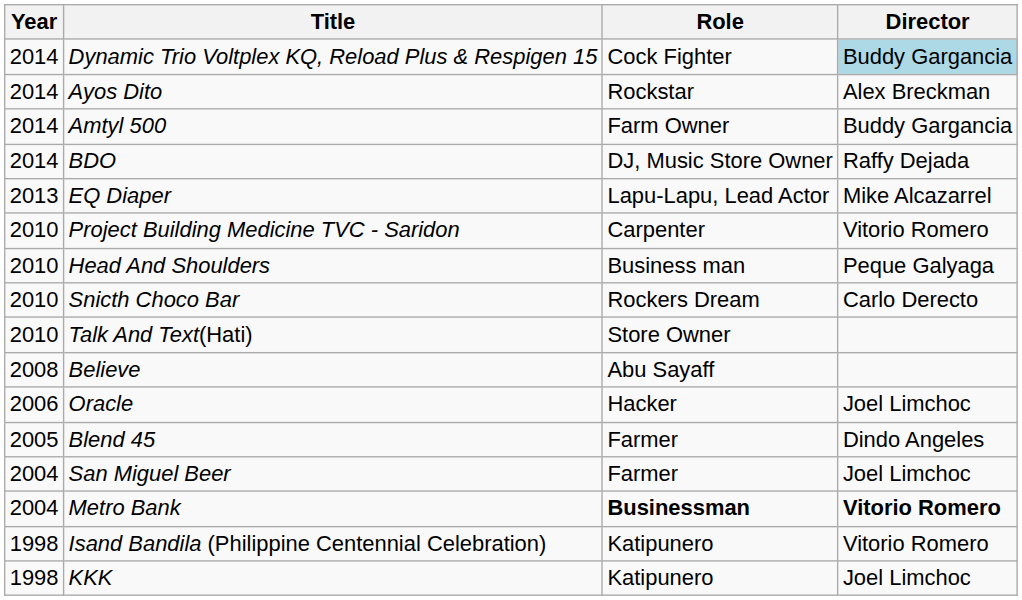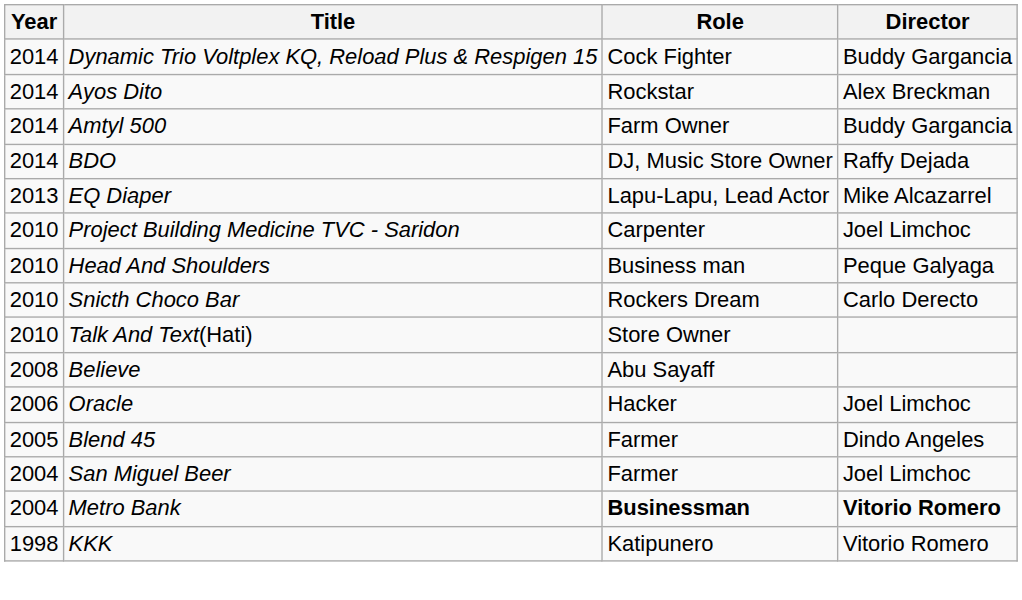 <table class="wikitable sortable">
 <tr>
 <th>Year</th>
 <th>Title</th>
 <th>Role</th>
 <th>Director</th>
 </tr>
 <tr>
 <td>2014</td>
 <td><em>Dynamic Trio Voltplex KQ, Reload Plus & Respigen 15</em></td>
 <td>Cock Fighter</td>
-<td style="background: lightblue;">Buddy Gargancia</td>
+<td>Buddy Gargancia</td>
 </tr>
 <tr>
 <td>2014</td>
 <td><em>Ayos Dito</em></td>
 <td>Rockstar</td>
 <td>Alex Breckman</td>
 </tr>
 <tr>
 <td>2014</td>
 <td><em>Amtyl 500</em></td>
 <td>Farm Owner</td>
 <td>Buddy Gargancia</td>
 </tr>
 <tr>
 <td>2014</td>
 <td><em>BDO</em></td>
 <td>DJ, Music Store Owner</td>
 <td>Raffy Dejada</td>
 </tr>
 <tr>
 <td>2013</td>
 <td><em>EQ Diaper</em></td>
 <td>Lapu-Lapu, Lead Actor</td>
 <td>Mike Alcazarrel</td>
 </tr>
 <tr>
 <td>2010</td>
 <td><em>Project Building Medicine TVC - Saridon</em></td>
 <td>Carpenter</td>
-<td>Vitorio Romero</td>
+<td>Joel Limchoc</td>
 </tr>
 <tr>
 <td>2010</td>
 <td><em>Head And Shoulders</em></td>
 <td>Business man</td>
 <td>Peque Galyaga</td>
 </tr>
 <tr>
 <td>2010</td>
 <td><em>Snicth Choco Bar</em></td>
 <td>Rockers Dream</td>
 <td>Carlo Derecto</td>
 </tr>
 <tr>
 <td>2010</td>
 <td><em>Talk And Text</em>(Hati)</td>
 <td>Store Owner</td>
 <td></td>
 </tr>
 <tr>
 <td>2008</td>
 <td><em>Believe</em></td>
 <td>Abu Sayaff</td>
 <td></td>
 </tr>
 <tr>
 <td>2006</td>
 <td><em>Oracle</em></td>
 <td>Hacker</td>
 <td>Joel Limchoc</td>
 </tr>
 <tr>
 <td>2005</td>
 <td><em>Blend 45</em></td>
 <td>Farmer</td>
 <td>Dindo Angeles</td>
 </tr>
 <tr>
 <td>2004</td>
 <td><em>San Miguel Beer</em></td>
 <td>Farmer</td>
 <td>Joel Limchoc</td>
 </tr>
 <tr>
 <td>2004</td>
 <td><em>Metro Bank</em></td>
 <td><strong>Businessman</strong></td>
 <td><strong>Vitorio Romero</strong></td>
 </tr>
 <tr>
 <td>1998</td>
-<td><em>Isand Bandila</em> (Philippine Centennial Celebration)</td>
+<td><em>KKK</em></td>
 <td>Katipunero</td>
 <td>Vitorio Romero</td>
 </tr>
-<tr>
-<td>1998</td>
-<td><em>KKK</em></td>
-<td>Katipunero</td>
-<td>Joel Limchoc</td>
-</tr>
 </table>
